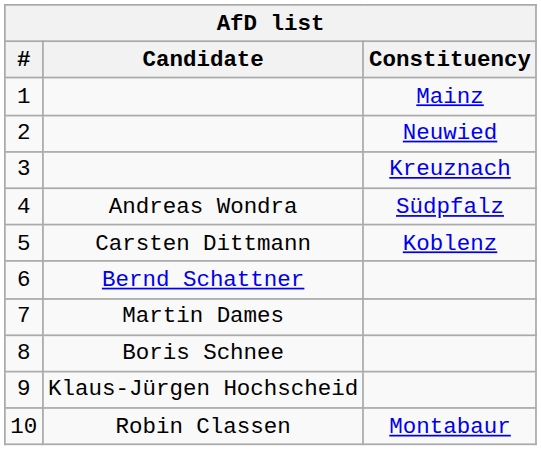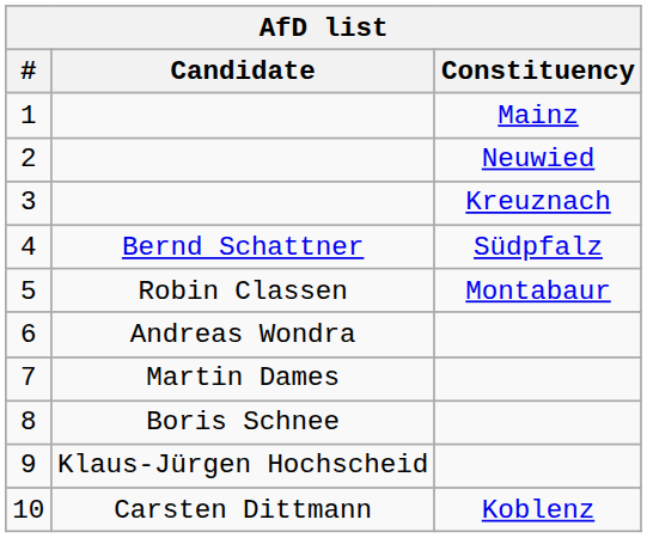 <table class="wikitable mw-collapsible mw-collapsed" style="text-align:center">
 <tr>
 <th colspan=3>AfD list</th>
 </tr>
 <tr>
 <th>#</th>
 <th>Candidate</th>
 <th>Constituency</th>
 </tr>
 <tr>
 <td>1</td>
 <td></td>
 <td><a href='#'>Mainz</a></td>
 </tr>
 <tr>
 <td>2</td>
 <td></td>
 <td><a href='#'>Neuwied</a></td>
 </tr>
 <tr>
 <td>3</td>
 <td></td>
 <td><a href='#'>Kreuznach</a></td>
 </tr>
 <tr>
 <td>4</td>
-<td>Andreas Wondra</td>
+<td><a href='#'>Bernd Schattner</a></td>
 <td><a href='#'>Südpfalz</a></td>
 </tr>
 <tr>
 <td>5</td>
-<td>Carsten Dittmann</td>
-<td><a href='#'>Koblenz</a></td>
+<td>Robin Classen</td>
+<td><a href='#'>Montabaur</a></td>
 </tr>
 <tr>
 <td>6</td>
-<td><a href='#'>Bernd Schattner</a></td>
+<td>Andreas Wondra</td>
 <td></td>
 </tr>
 <tr>
 <td>7</td>
 <td>Martin Dames</td>
 <td></td>
 </tr>
 <tr>
 <td>8</td>
 <td>Boris Schnee</td>
 <td></td>
 </tr>
 <tr>
 <td>9</td>
 <td>Klaus-Jürgen Hochscheid</td>
 <td></td>
 </tr>
 <tr>
 <td>10</td>
-<td>Robin Classen</td>
-<td><a href='#'>Montabaur</a></td>
+<td>Carsten Dittmann</td>
+<td><a href='#'>Koblenz</a></td>
 </tr>
 </table>
